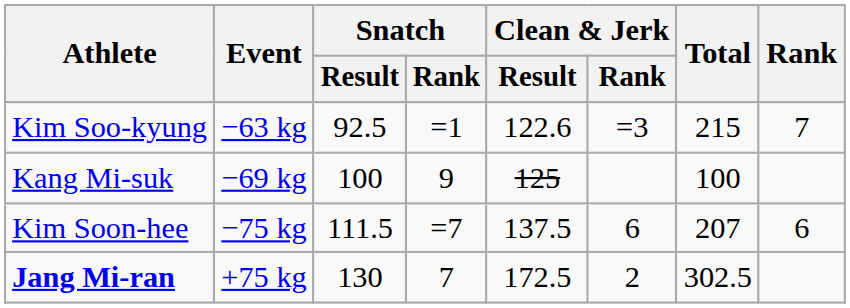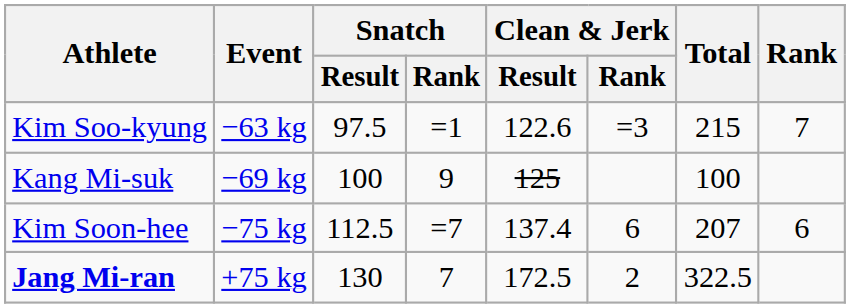 <table class="wikitable" style="font-size:90%">
 <tr>
 <th rowspan="2">Athlete</th>
 <th rowspan="2">Event</th>
 <th colspan="2">Snatch</th>
 <th colspan="2">Clean & Jerk</th>
 <th rowspan="2">Total</th>
 <th rowspan="2">Rank</th>
 </tr>
 <tr style="font-size:95%">
 <th>Result</th>
 <th>Rank</th>
 <th>Result</th>
 <th>Rank</th>
 </tr>
 <tr align=center>
 <td align=left><a href='#'>Kim Soo-kyung</a></td>
 <td align=left><a href='#'>−63 kg</a></td>
-<td>92.5</td>
+<td>97.5</td>
 <td>=1</td>
 <td>122.6</td>
 <td>=3</td>
 <td>215</td>
 <td>7</td>
 </tr>
 <tr align=center>
 <td align=left><a href='#'>Kang Mi-suk</a></td>
 <td align=left><a href='#'>−69 kg</a></td>
 <td>100</td>
 <td>9</td>
 <td><s>125</s></td>
 <td></td>
 <td>100</td>
 <td></td>
 </tr>
 <tr align=center>
 <td align=left><a href='#'>Kim Soon-hee</a></td>
 <td align=left><a href='#'>−75 kg</a></td>
-<td>111.5</td>
+<td>112.5</td>
 <td>=7</td>
-<td>137.5</td>
+<td>137.4</td>
 <td>6</td>
 <td>207</td>
 <td>6</td>
 </tr>
 <tr align=center>
 <td align=left><strong><a href='#'>Jang Mi-ran</a></strong></td>
 <td align=left><a href='#'>+75 kg</a></td>
 <td>130</td>
 <td>7</td>
 <td>172.5</td>
 <td>2</td>
-<td>302.5</td>
+<td>322.5</td>
 <td></td>
 </tr>
 </table>
